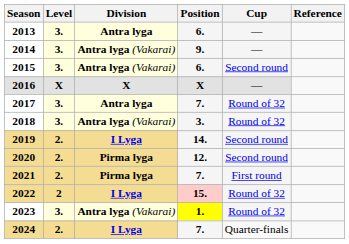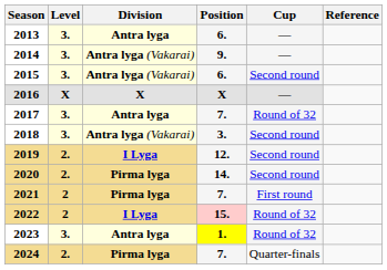 <table class="wikitable">
 <tr>
 <th>Season</th>
 <th>Level</th>
 <th>Division</th>
 <th>Position</th>
 <th>Cup</th>
 <th>Reference</th>
 </tr>
 <tr>
 <td bgcolor="#FFFFFF" style="text-align:center;"><strong>2013</strong></td>
 <td bgcolor="#FFFFDD" style="text-align:center;"><strong>3.</strong></td>
 <td bgcolor="#FFFFDD" style="text-align:center;"><strong>Antra lyga</strong></td>
 <td bgcolor="#F5F5F5" style="text-align:center;"><strong>6.</strong></td>
 <td bgcolor="#F5F5F5" style="text-align:center;">—</td>
 <td></td>
 </tr>
 <tr>
 <td bgcolor="#FFFFFF" style="text-align:center;"><strong>2014</strong></td>
 <td bgcolor="#FFFFDD" style="text-align:center;"><strong>3.</strong></td>
 <td bgcolor="#FFFFDD" style="text-align:center;"><strong>Antra lyga</strong> <em>(Vakarai)</em></td>
 <td bgcolor="#F5F5F5" style="text-align:center;"><strong>9.</strong></td>
 <td bgcolor="#F5F5F5" style="text-align:center;">—</td>
 <td></td>
 </tr>
 <tr>
 <td bgcolor="#FFFFFF" style="text-align:center;"><strong>2015</strong></td>
 <td bgcolor="#FFFFDD" style="text-align:center;"><strong>3.</strong></td>
 <td bgcolor="#FFFFDD" style="text-align:center;"><strong>Antra lyga</strong> <em>(Vakarai)</em></td>
 <td bgcolor="#F5F5F5" style="text-align:center;"><strong>6.</strong></td>
 <td bgcolor="#F5F5F5" style="text-align:center;"><a href='#'>Second round</a></td>
 <td></td>
 </tr>
 <tr>
 <td bgcolor="#e2e2e2" style="text-align:center;"><strong>2016</strong></td>
 <td bgcolor="#e2e2e2" style="text-align:center;"><strong>X</strong></td>
 <td bgcolor="#e2e2e2" style="text-align:center;"><strong>X</strong></td>
 <td bgcolor="#e2e2e2" style="text-align:center;"><strong>X</strong></td>
 <td bgcolor="#e2e2e2" style="text-align:center;">—</td>
 <td></td>
 </tr>
 <tr>
 <td bgcolor="#FFFFFF" style="text-align:center;"><strong>2017</strong></td>
 <td bgcolor="#FFFFDD" style="text-align:center;"><strong>3.</strong></td>
 <td bgcolor="#FFFFDD" style="text-align:center;"><strong>Antra lyga</strong></td>
 <td bgcolor="#F5F5F5" style="text-align:center;"><strong>7.</strong></td>
 <td bgcolor="#F5F5F5" style="text-align:center;"><a href='#'>Round of 32</a></td>
 <td></td>
 </tr>
 <tr>
 <td bgcolor="#FFFFFF" style="text-align:center;"><strong>2018</strong></td>
 <td bgcolor="#FFFFDD" style="text-align:center;"><strong>3.</strong></td>
 <td bgcolor="#FFFFDD" style="text-align:center;"><strong>Antra lyga</strong> <em>(Vakarai)</em></td>
 <td bgcolor="#F5F5F5" style="text-align:center;"><strong>3.</strong></td>
-<td bgcolor="#F5F5F5" style="text-align:center;"><a href='#'>Round of 32</a></td>
+<td bgcolor="#F5F5F5" style="text-align:center;"><a href='#'>Second round</a></td>
 <td></td>
 </tr>
 <tr>
 <td bgcolor="#F4DC93" style="text-align:center;"><strong>2019</strong></td>
 <td bgcolor="#F4DC93" style="text-align:center;"><strong>2.</strong></td>
 <td bgcolor="#F4DC93" style="text-align:center;"><strong><a href='#'>I Lyga</a></strong></td>
-<td bgcolor="#F5F5F5" style="text-align:center;"><strong>14.</strong></td>
+<td bgcolor="#F5F5F5" style="text-align:center;"><strong>12.</strong></td>
 <td bgcolor="#F5F5F5" style="text-align:center;"><a href='#'>Second round</a></td>
 <td></td>
 </tr>
 <tr>
 <td bgcolor="#F4DC93" style="text-align:center;"><strong>2020</strong></td>
 <td bgcolor="#F4DC93" style="text-align:center;"><strong>2.</strong></td>
 <td bgcolor="#F4DC93" style="text-align:center;"><strong>Pirma lyga</strong></td>
-<td bgcolor="#F5F5F5" style="text-align:center;"><strong>12.</strong></td>
+<td bgcolor="#F5F5F5" style="text-align:center;"><strong>14.</strong></td>
 <td bgcolor="#F5F5F5" style="text-align:center;"><a href='#'>Second round</a></td>
 <td></td>
 </tr>
 <tr>
 <td bgcolor="#F4DC93" style="text-align:center;"><strong>2021</strong></td>
-<td bgcolor="#F4DC93" style="text-align:center;"><strong>2.</strong></td>
+<td bgcolor="#F4DC93" style="text-align:center;"><strong>2</strong></td>
 <td bgcolor="#F4DC93" style="text-align:center;"><strong>Pirma lyga</strong></td>
 <td bgcolor="#F5F5F5" style="text-align:center;"><strong>7.</strong></td>
 <td bgcolor="#F5F5F5" style="text-align:center;"><a href='#'>First round</a></td>
 <td></td>
 </tr>
 <tr>
 <td bgcolor="#F4DC93" style="text-align:center;"><strong>2022</strong></td>
 <td bgcolor="#F4DC93" style="text-align:center;"><strong>2</strong></td>
 <td bgcolor="#F4DC93" style="text-align:center;"><strong><a href='#'>I Lyga</a></strong></td>
 <td bgcolor="#FFCCCC" style="text-align:center;"><strong>15.</strong></td>
 <td bgcolor="#F5F5F5" style="text-align:center;"><a href='#'>Round of 32</a></td>
 <td></td>
 </tr>
 <tr>
 <td bgcolor="#FFFFFF" style="text-align:center;"><strong>2023</strong></td>
 <td bgcolor="#FFFFDD" style="text-align:center;"><strong>3.</strong></td>
-<td bgcolor="#FFFFDD" style="text-align:center;"><strong>Antra lyga</strong> <em>(Vakarai)</em></td>
+<td bgcolor="#FFFFDD" style="text-align:center;"><strong>Antra lyga</strong></td>
 <td bgcolor="#FFFF00" style="text-align:center;"><strong>1.</strong></td>
 <td bgcolor="#F5F5F5" style="text-align:center;"><a href='#'>Round of 32</a></td>
 <td></td>
 </tr>
 <tr>
 <td bgcolor="#F4DC93" style="text-align:center;"><strong>2024</strong></td>
 <td bgcolor="#F4DC93" style="text-align:center;"><strong>2.</strong></td>
-<td bgcolor="#F4DC93" style="text-align:center;"><strong><a href='#'>I Lyga</a></strong></td>
+<td bgcolor="#F4DC93" style="text-align:center;"><strong>Pirma lyga</strong></td>
 <td bgcolor="#F5F5F5" style="text-align:center;"><strong>7.</strong></td>
 <td>Quarter-finals</td>
 <td></td>
 </tr>
 </table>
